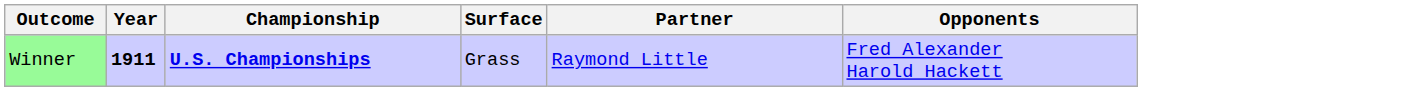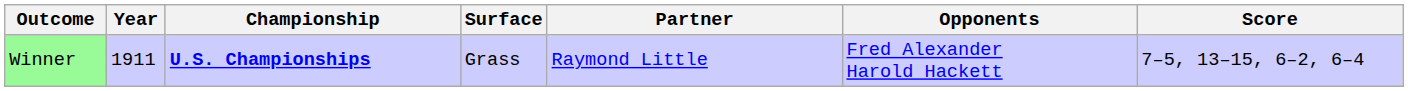 <table class="sortable wikitable">
 <tr>
 <th style="width:65px">Outcome</th>
 <th style="width:35px">Year</th>
 <th style="width:200px">Championship</th>
 <th style="width:50px">Surface</th>
 <th style="width:200px">Partner</th>
 <th style="width:200px">Opponents</th>
+<th style="width:180px" class="unsortable">Score</th>
 </tr>
 <tr style="background:#ccf;">
 <td style="background:#98fb98;">Winner</td>
-<td><strong>1911</strong></td>
+<td>1911</td>
 <td><strong><a href='#'>U.S. Championships</a></strong></td>
 <td>Grass</td>
 <td> <a href='#'>Raymond Little</a></td>
 <td> <a href='#'>Fred Alexander</a><br> <a href='#'>Harold Hackett</a></td>
+<td>7–5, 13–15, 6–2, 6–4</td>
 </tr>
 </table>
